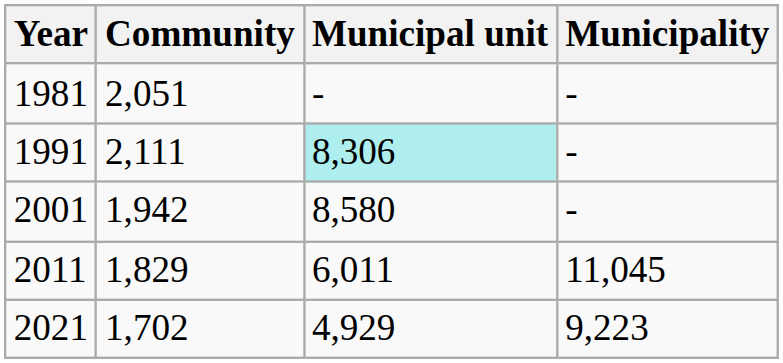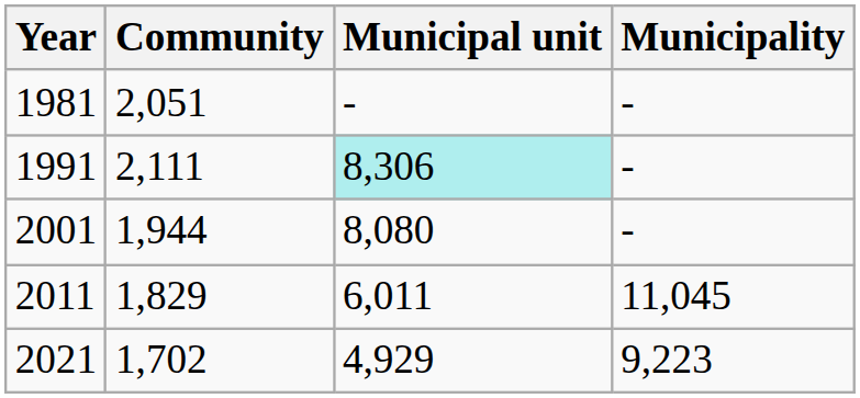 <table class="wikitable">
 <tr>
 <th>Year</th>
 <th>Community</th>
 <th>Municipal unit</th>
 <th>Municipality</th>
 </tr>
 <tr>
 <td>1981</td>
 <td>2,051</td>
 <td>-</td>
 <td>-</td>
 </tr>
 <tr>
 <td>1991</td>
 <td>2,111</td>
 <td style="background: paleturquoise;">8,306</td>
 <td>-</td>
 </tr>
 <tr>
 <td>2001</td>
-<td>1,942</td>
-<td>8,580</td>
+<td>1,944</td>
+<td>8,080</td>
 <td>-</td>
 </tr>
 <tr>
 <td>2011</td>
 <td>1,829</td>
 <td>6,011</td>
 <td>11,045</td>
 </tr>
 <tr>
 <td>2021</td>
 <td>1,702</td>
 <td>4,929</td>
 <td>9,223</td>
 </tr>
 </table>
